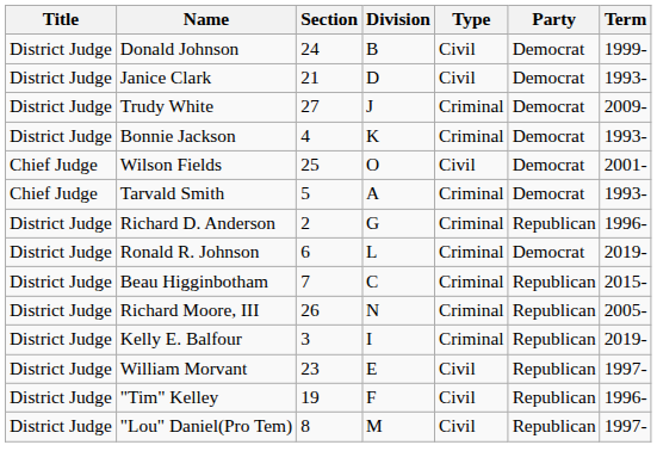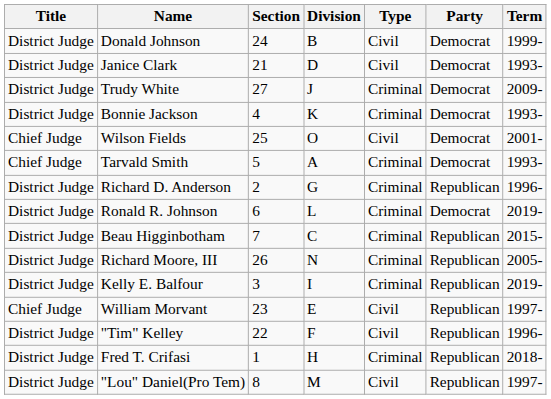 <table class = "wikitable">
 <tr>
 <th>Title</th>
 <th>Name</th>
 <th>Section</th>
 <th>Division</th>
 <th>Type</th>
 <th>Party</th>
 <th>Term</th>
 </tr>
 <tr>
 <td>District Judge</td>
 <td>Donald Johnson</td>
 <td>24</td>
 <td>B</td>
 <td>Civil</td>
 <td>Democrat</td>
 <td>1999-</td>
 </tr>
 <tr>
 <td>District Judge</td>
 <td>Janice Clark</td>
 <td>21</td>
 <td>D</td>
 <td>Civil</td>
 <td>Democrat</td>
 <td>1993-</td>
 </tr>
 <tr>
 <td>District Judge</td>
 <td>Trudy White</td>
 <td>27</td>
 <td>J</td>
 <td>Criminal</td>
 <td>Democrat</td>
 <td>2009-</td>
 </tr>
 <tr>
 <td>District Judge</td>
 <td>Bonnie Jackson</td>
 <td>4</td>
 <td>K</td>
 <td>Criminal</td>
 <td>Democrat</td>
 <td>1993-</td>
 </tr>
 <tr>
 <td>Chief Judge</td>
 <td>Wilson Fields</td>
 <td>25</td>
 <td>O</td>
 <td>Civil</td>
 <td>Democrat</td>
 <td>2001-</td>
 </tr>
 <tr>
 <td>Chief Judge</td>
 <td>Tarvald Smith</td>
 <td>5</td>
 <td>A</td>
 <td>Criminal</td>
 <td>Democrat</td>
 <td>1993-</td>
 </tr>
 <tr>
 <td>District Judge</td>
 <td>Richard D. Anderson</td>
 <td>2</td>
 <td>G</td>
 <td>Criminal</td>
 <td>Republican</td>
 <td>1996-</td>
 </tr>
 <tr>
 <td>District Judge</td>
 <td>Ronald R. Johnson</td>
 <td>6</td>
 <td>L</td>
 <td>Criminal</td>
 <td>Democrat</td>
 <td>2019-</td>
 </tr>
 <tr>
 <td>District Judge</td>
 <td>Beau Higginbotham</td>
 <td>7</td>
 <td>C</td>
 <td>Criminal</td>
 <td>Republican</td>
 <td>2015-</td>
 </tr>
 <tr>
 <td>District Judge</td>
 <td>Richard Moore, III</td>
 <td>26</td>
 <td>N</td>
 <td>Criminal</td>
 <td>Republican</td>
 <td>2005-</td>
 </tr>
 <tr>
 <td>District Judge</td>
 <td>Kelly E. Balfour</td>
 <td>3</td>
 <td>I</td>
 <td>Criminal</td>
 <td>Republican</td>
 <td>2019-</td>
 </tr>
 <tr>
-<td>District Judge</td>
+<td>Chief Judge</td>
 <td>William Morvant</td>
 <td>23</td>
 <td>E</td>
 <td>Civil</td>
 <td>Republican</td>
 <td>1997-</td>
 </tr>
 <tr>
 <td>District Judge</td>
 <td>"Tim" Kelley</td>
-<td>19</td>
+<td>22</td>
 <td>F</td>
 <td>Civil</td>
 <td>Republican</td>
 <td>1996-</td>
+</tr>
+<tr>
+<td>District Judge</td>
+<td>Fred T. Crifasi</td>
+<td>1</td>
+<td>H</td>
+<td>Criminal</td>
+<td>Republican</td>
+<td>2018-</td>
 </tr>
 <tr>
 <td>District Judge</td>
 <td>"Lou" Daniel(Pro Tem)</td>
 <td>8</td>
 <td>M</td>
 <td>Civil</td>
 <td>Republican</td>
 <td>1997-</td>
 </tr>
 </table>
